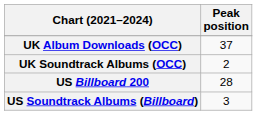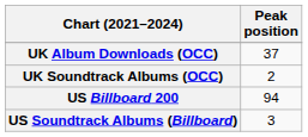 <table class="wikitable sortable plainrowheaders" style="text-align:center">
 <tr>
 <th scope="col">Chart (2021–2024)</th>
 <th scope="col">Peak<br>position</th>
 </tr>
 <tr>
 </tr>
 <tr>
 </tr>
 <tr>
 </tr>
 <tr>
 </tr>
 <tr>
 <th scope="row">UK <a href='#'>Album Downloads</a> (<a href='#'>OCC</a>)</th>
 <td>37</td>
 </tr>
 <tr>
 <th scope="row">UK Soundtrack Albums (<a href='#'>OCC</a>)</th>
 <td>2</td>
 </tr>
 <tr>
 <th scope="row">US <a href='#'><em>Billboard</em> 200</a></th>
-<td>28</td>
+<td>94</td>
 </tr>
 <tr>
 <th scope="row">US <a href='#'>Soundtrack Albums</a> (<em><a href='#'>Billboard</a></em>)</th>
 <td>3</td>
 </tr>
 </table>
